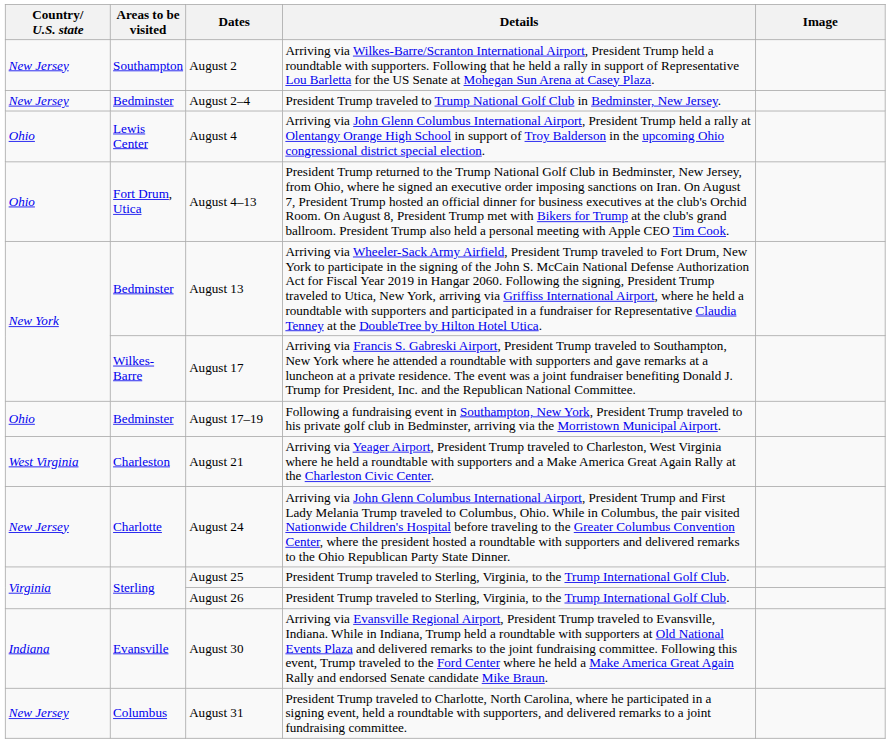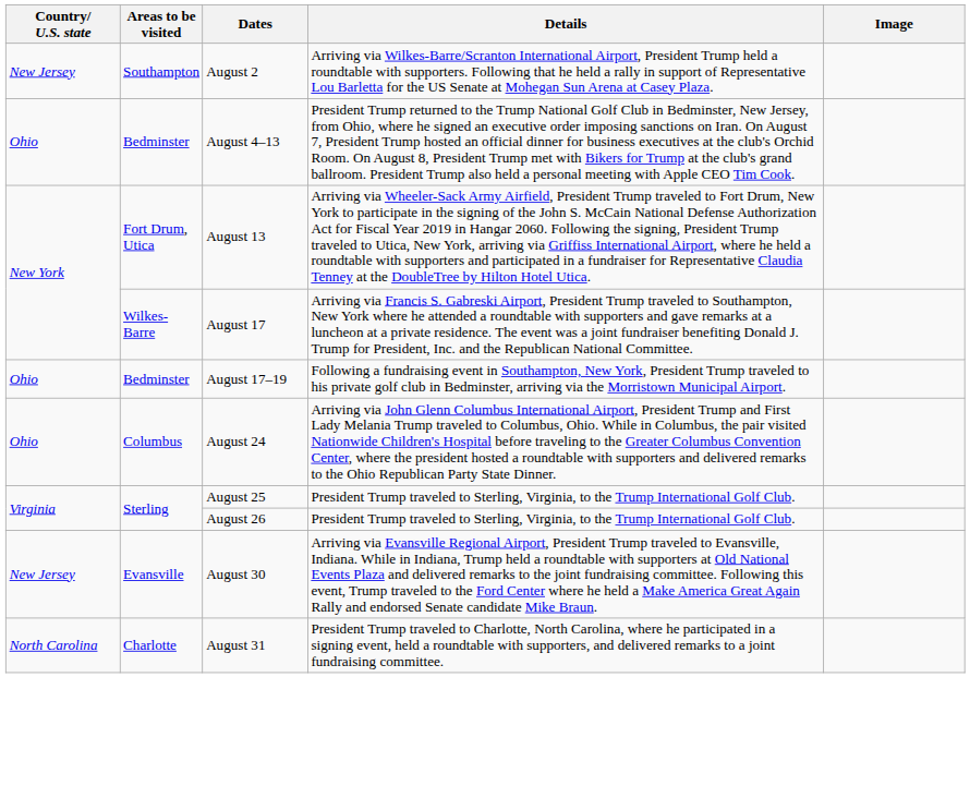 <table class="wikitable" style="margin: 1em auto 1em auto">
 <tr>
 <th width=120>Country/<br><em>U.S. state</em></th>
 <th width=60>Areas to be visited</th>
 <th width=110>Dates</th>
 <th width=570>Details</th>
 <th width=150>Image</th>
 </tr>
 <tr>
 <td> <em><a href='#'>New Jersey</a></em></td>
 <td><a href='#'>Southampton</a></td>
 <td>August 2</td>
 <td>Arriving via <a href='#'>Wilkes-Barre/Scranton International Airport</a>, President Trump held a roundtable with supporters. Following that he held a rally in support of Representative <a href='#'>Lou Barletta</a> for the US Senate at <a href='#'>Mohegan Sun Arena at Casey Plaza</a>.</td>
 <td></td>
 </tr>
 <tr>
-<td> <em><a href='#'>New Jersey</a></em></td>
+<td> <em><a href='#'>Ohio</a></em></td>
 <td><a href='#'>Bedminster</a></td>
-<td>August 2–4</td>
-<td>President Trump traveled to <a href='#'>Trump National Golf Club</a> in <a href='#'>Bedminster, New Jersey</a>.</td>
-<td></td>
-</tr>
-<tr>
-<td> <em><a href='#'>Ohio </a></em></td>
-<td><a href='#'>Lewis Center</a></td>
-<td>August 4</td>
-<td>Arriving via <a href='#'>John Glenn Columbus International Airport</a>, President Trump held a rally at <a href='#'>Olentangy Orange High School</a> in support of <a href='#'>Troy Balderson</a> in the <a href='#'>upcoming Ohio congressional district special election</a>.</td>
-<td></td>
-</tr>
-<tr>
-<td> <em><a href='#'>Ohio</a></em></td>
-<td><a href='#'>Fort Drum</a>, <a href='#'>Utica</a></td>
 <td>August 4–13</td>
 <td>President Trump returned to the Trump National Golf Club in Bedminster, New Jersey, from Ohio, where he signed an executive order imposing sanctions on Iran. On August 7, President Trump hosted an official dinner for business executives at the club's Orchid Room. On August 8, President Trump met with <a href='#'>Bikers for Trump</a> at the club's grand ballroom. President Trump also held a personal meeting with Apple CEO <a href='#'>Tim Cook</a>.</td>
 <td></td>
 </tr>
 <tr>
 <td rowspan="2"> <em><a href='#'>New York</a></em></td>
-<td><a href='#'>Bedminster</a></td>
+<td><a href='#'>Fort Drum</a>, <a href='#'>Utica</a></td>
 <td>August 13</td>
 <td>Arriving via <a href='#'>Wheeler-Sack Army Airfield</a>, President Trump traveled to Fort Drum, New York to participate in the signing of the John S. McCain National Defense Authorization Act for Fiscal Year 2019 in Hangar 2060. Following the signing, President Trump traveled to Utica, New York, arriving via <a href='#'>Griffiss International Airport</a>, where he held a roundtable with supporters and participated in a fundraiser for Representative <a href='#'>Claudia Tenney</a> at the <a href='#'>DoubleTree by Hilton Hotel Utica</a>.</td>
 <td></td>
 </tr>
 <tr>
 <td><a href='#'>Wilkes-Barre</a></td>
 <td>August 17</td>
 <td>Arriving via <a href='#'>Francis S. Gabreski Airport</a>, President Trump traveled to Southampton, New York where he attended a roundtable with supporters and gave remarks at a luncheon at a private residence. The event was a joint fundraiser benefiting Donald J. Trump for President, Inc. and the Republican National Committee.</td>
 <td></td>
 </tr>
 <tr>
 <td> <em><a href='#'>Ohio</a></em></td>
 <td><a href='#'>Bedminster</a></td>
 <td>August 17–19</td>
 <td>Following a fundraising event in <a href='#'>Southampton, New York</a>, President Trump traveled to his private golf club in Bedminster, arriving via the <a href='#'>Morristown Municipal Airport</a>.</td>
 <td></td>
 </tr>
 <tr>
-<td> <em><a href='#'>West Virginia </a></em></td>
-<td><a href='#'>Charleston</a></td>
-<td>August 21</td>
-<td>Arriving via <a href='#'>Yeager Airport</a>, President Trump traveled to Charleston, West Virginia where he held a roundtable with supporters and a Make America Great Again Rally at the <a href='#'>Charleston Civic Center</a>.</td>
-<td></td>
-</tr>
-<tr>
-<td> <em><a href='#'>New Jersey</a></em></td>
-<td><a href='#'>Charlotte</a></td>
+<td> <em><a href='#'>Ohio</a></em></td>
+<td><a href='#'>Columbus</a></td>
 <td>August 24</td>
 <td>Arriving via <a href='#'>John Glenn Columbus International Airport</a>, President Trump and First Lady Melania Trump traveled to Columbus, Ohio. While in Columbus, the pair visited <a href='#'>Nationwide Children's Hospital</a> before traveling to the <a href='#'>Greater Columbus Convention Center</a>, where the president hosted a roundtable with supporters and delivered remarks to the Ohio Republican Party State Dinner.</td>
 <td></td>
 </tr>
 <tr>
 <td rowspan="2"> <em><a href='#'>Virginia</a></em></td>
 <td rowspan="2"><a href='#'>Sterling</a></td>
 <td>August 25</td>
 <td>President Trump traveled to Sterling, Virginia, to the <a href='#'>Trump International Golf Club</a>.</td>
 <td></td>
 </tr>
 <tr>
 <td>August 26</td>
 <td>President Trump traveled to Sterling, Virginia, to the <a href='#'>Trump International Golf Club</a>.</td>
 <td></td>
 </tr>
 <tr>
-<td> <em><a href='#'>Indiana</a></em></td>
+<td> <em><a href='#'>New Jersey</a></em></td>
 <td><a href='#'>Evansville</a></td>
 <td>August 30</td>
 <td>Arriving via <a href='#'>Evansville Regional Airport</a>, President Trump traveled to Evansville, Indiana. While in Indiana, Trump held a roundtable with supporters at <a href='#'>Old National Events Plaza</a> and delivered remarks to the joint fundraising committee. Following this event, Trump traveled to the <a href='#'>Ford Center</a> where he held a <a href='#'>Make America Great Again</a> Rally and endorsed Senate candidate <a href='#'>Mike Braun</a>.</td>
 <td></td>
 </tr>
 <tr>
-<td> <em><a href='#'>New Jersey</a></em></td>
-<td><a href='#'>Columbus</a></td>
+<td> <em><a href='#'>North Carolina</a></em></td>
+<td><a href='#'>Charlotte</a></td>
 <td>August 31</td>
 <td>President Trump traveled to Charlotte, North Carolina, where he participated in a signing event, held a roundtable with supporters, and delivered remarks to a joint fundraising committee.</td>
 <td></td>
 </tr>
 </table>
